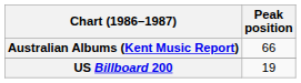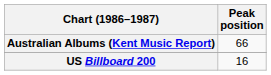 <table class="wikitable sortable plainrowheaders">
 <tr>
 <th scope="col">Chart (1986–1987)</th>
 <th scope="col">Peak<br>position</th>
 </tr>
 <tr>
 <th scope="row">Australian Albums (<a href='#'>Kent Music Report</a>)</th>
 <td style="text-align:center;">66</td>
 </tr>
 <tr>
 </tr>
 <tr>
 </tr>
 <tr>
 </tr>
 <tr>
 </tr>
 <tr>
 <th scope="row">US <a href='#'><em>Billboard</em> 200</a></th>
-<td style="text-align:center;">19</td>
+<td style="text-align:center;">16</td>
 </tr>
 </table>
